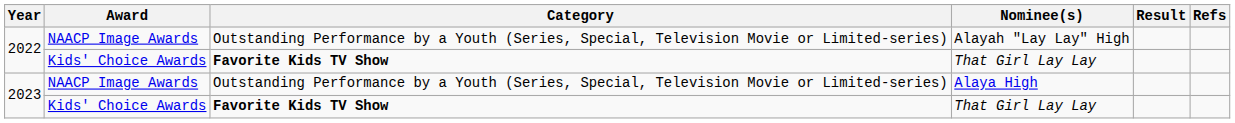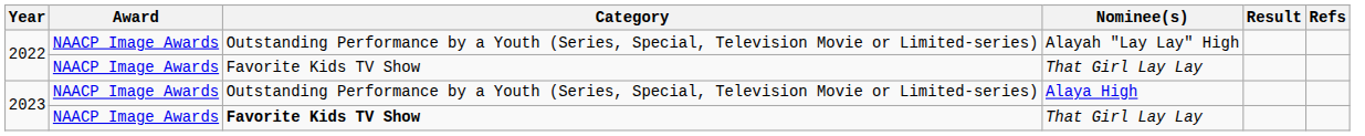 <table class="wikitable">
 <tr>
 <th>Year</th>
 <th>Award</th>
 <th>Category</th>
 <th>Nominee(s)</th>
 <th>Result</th>
 <th>Refs</th>
 </tr>
 <tr>
 <td rowspan="2">2022</td>
 <td><a href='#'>NAACP Image Awards</a></td>
 <td>Outstanding Performance by a Youth (Series, Special, Television Movie or Limited-series)</td>
 <td>Alayah "Lay Lay" High</td>
 <td></td>
 <td style="text-align:center;"></td>
 </tr>
 <tr>
-<td><a href='#'>Kids' Choice Awards</a></td>
-<td><strong>Favorite Kids TV Show</strong></td>
+<td><a href='#'>NAACP Image Awards</a></td>
+<td>Favorite Kids TV Show</td>
 <td><em>That Girl Lay Lay</em></td>
 <td></td>
 <td style="text-align:center;"></td>
 </tr>
 <tr>
 <td rowspan="2">2023</td>
 <td><a href='#'>NAACP Image Awards</a></td>
 <td>Outstanding Performance by a Youth (Series, Special, Television Movie or Limited-series)</td>
 <td><a href='#'>Alaya High</a></td>
 <td></td>
 <td style="text-align:center;"></td>
 </tr>
 <tr>
-<td><a href='#'>Kids' Choice Awards</a></td>
+<td><a href='#'>NAACP Image Awards</a></td>
 <td><strong>Favorite Kids TV Show</strong></td>
 <td><em>That Girl Lay Lay</em></td>
 <td></td>
 <td style="text-align:center;"></td>
 </tr>
 </table>
